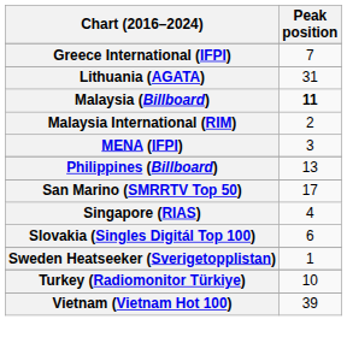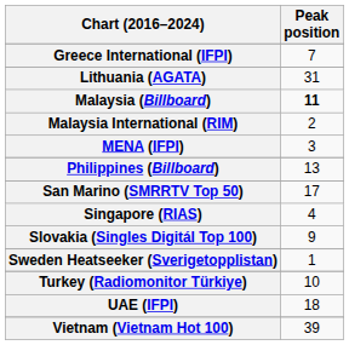 <table class="wikitable sortable plainrowheaders" style="text-align:center">
 <tr>
 <th scope="col">Chart (2016–2024)</th>
 <th scope="col">Peak<br>position</th>
 </tr>
 <tr>
 </tr>
 <tr>
 </tr>
 <tr>
 </tr>
 <tr>
 </tr>
 <tr>
 </tr>
 <tr>
 </tr>
 <tr>
 </tr>
 <tr>
 </tr>
 <tr>
 </tr>
 <tr>
 </tr>
 <tr>
 </tr>
 <tr>
 <th scope="row">Greece International (<a href='#'>IFPI</a>)</th>
 <td>7</td>
 </tr>
 <tr>
 </tr>
 <tr>
 </tr>
 <tr>
 </tr>
 <tr>
 </tr>
 <tr>
 <th scope="row">Lithuania (<a href='#'>AGATA</a>)</th>
 <td>31</td>
 </tr>
 <tr>
 <th scope="row">Malaysia (<em><a href='#'>Billboard</a></em>)</th>
 <td><strong>11</strong></td>
 </tr>
 <tr>
 <th scope="row">Malaysia International (<a href='#'>RIM</a>)</th>
 <td>2</td>
 </tr>
 <tr>
 <th scope="row"><a href='#'>MENA</a> (<a href='#'>IFPI</a>)</th>
 <td>3</td>
 </tr>
 <tr>
 </tr>
 <tr>
 </tr>
 <tr>
 <th scope="row"><a href='#'>Philippines</a> (<em><a href='#'>Billboard</a></em>)</th>
 <td>13</td>
 </tr>
 <tr>
 </tr>
 <tr>
 <th scope="row">San Marino (<a href='#'>SMRRTV Top 50</a>)</th>
 <td>17</td>
 </tr>
 <tr>
 <th scope="row">Singapore (<a href='#'>RIAS</a>)</th>
 <td>4</td>
 </tr>
 <tr>
 <th scope="row">Slovakia (<a href='#'>Singles Digitál Top 100</a>)</th>
-<td>6</td>
+<td>9</td>
 </tr>
 <tr>
 </tr>
 <tr>
 <th scope="row">Sweden Heatseeker (<a href='#'>Sverigetopplistan</a>)</th>
 <td>1</td>
 </tr>
 <tr>
 </tr>
 <tr>
 <th scope="row">Turkey (<a href='#'>Radiomonitor Türkiye</a>)</th>
 <td>10</td>
+</tr>
+<tr>
+<th scope="row">UAE (<a href='#'>IFPI</a>)</th>
+<td>18</td>
 </tr>
 <tr>
 </tr>
 <tr>
 </tr>
 <tr>
 </tr>
 <tr>
 </tr>
 <tr>
 </tr>
 <tr>
 </tr>
 <tr>
 </tr>
 <tr>
 </tr>
 <tr>
 </tr>
 <tr>
 </tr>
 <tr>
 <th scope="row">Vietnam (<a href='#'>Vietnam Hot 100</a>)</th>
 <td>39</td>
 </tr>
 </table>
